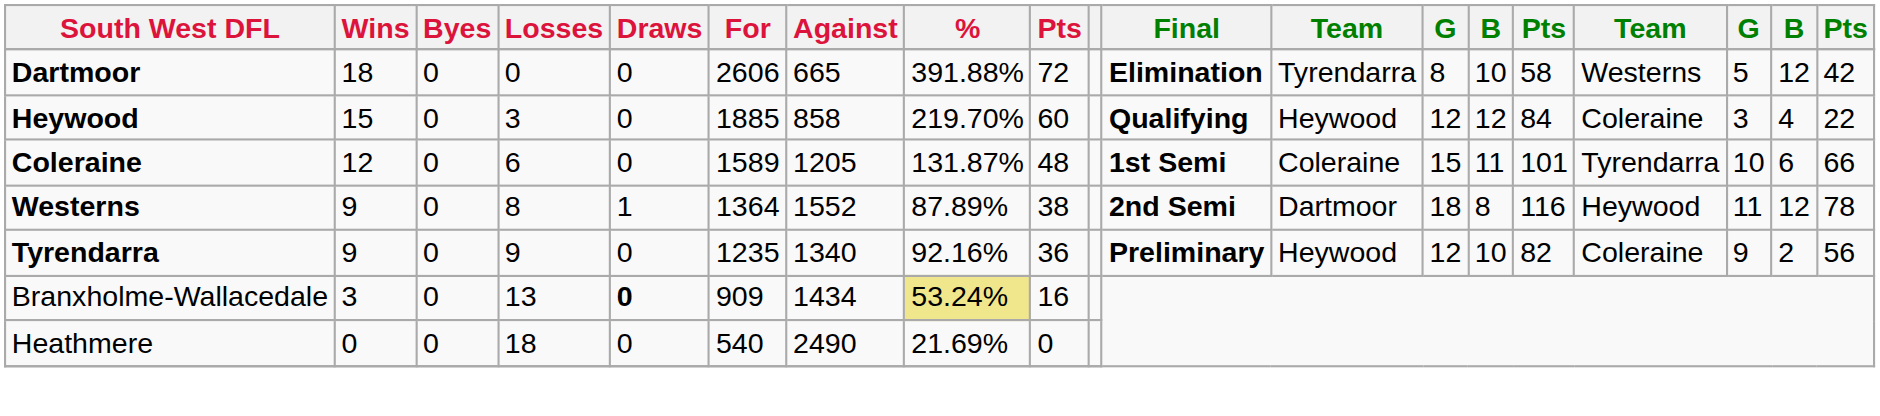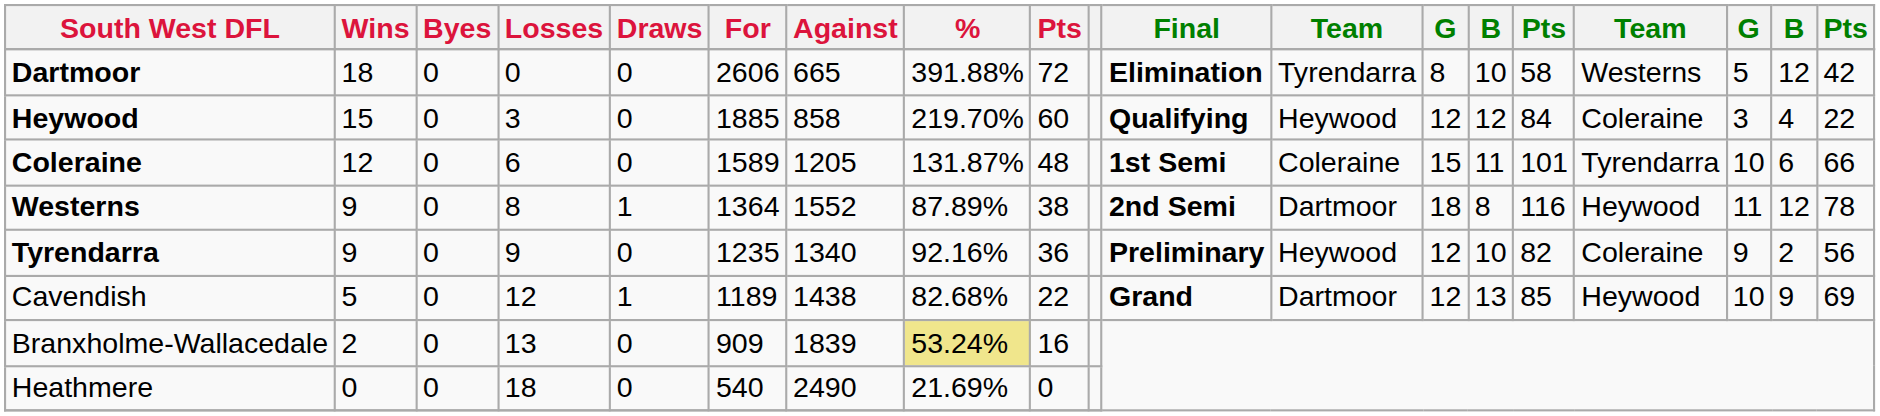 <table style="font-size: 85%; text-align: left;" class="wikitable">
 <tr>
 <th style="color:crimson">South West DFL</th>
 <th style="color:crimson">Wins</th>
 <th style="color:crimson">Byes</th>
 <th style="color:crimson">Losses</th>
 <th style="color:crimson">Draws</th>
 <th style="color:crimson">For</th>
 <th style="color:crimson">Against</th>
 <th style="color:crimson">%</th>
 <th style="color:crimson">Pts</th>
 <th></th>
 <th style="color:green">Final</th>
 <th style="color:green">Team</th>
 <th style="color:green">G</th>
 <th style="color:green">B</th>
 <th style="color:green">Pts</th>
 <th style="color:green">Team</th>
 <th style="color:green">G</th>
 <th style="color:green">B</th>
 <th style="color:green">Pts</th>
 </tr>
 <tr>
 </tr>
 <tr>
 </tr>
 <tr>
 <td><strong>	Dartmoor	</strong></td>
 <td>18</td>
 <td>0</td>
 <td>0</td>
 <td>0</td>
 <td>2606</td>
 <td>665</td>
 <td>391.88%</td>
 <td>72</td>
 <td></td>
 <td><strong>Elimination</strong></td>
 <td>Tyrendarra</td>
 <td>8</td>
 <td>10</td>
 <td>58</td>
 <td>Westerns</td>
 <td>5</td>
 <td>12</td>
 <td>42</td>
 </tr>
 <tr>
 <td><strong>	Heywood	</strong></td>
 <td>15</td>
 <td>0</td>
 <td>3</td>
 <td>0</td>
 <td>1885</td>
 <td>858</td>
 <td>219.70%</td>
 <td>60</td>
 <td></td>
 <td><strong>Qualifying</strong></td>
 <td>Heywood</td>
 <td>12</td>
 <td>12</td>
 <td>84</td>
 <td>Coleraine</td>
 <td>3</td>
 <td>4</td>
 <td>22</td>
 </tr>
 <tr>
 <td><strong>	Coleraine	</strong></td>
 <td>12</td>
 <td>0</td>
 <td>6</td>
 <td>0</td>
 <td>1589</td>
 <td>1205</td>
 <td>131.87%</td>
 <td>48</td>
 <td></td>
 <td><strong>1st Semi</strong></td>
 <td>Coleraine</td>
 <td>15</td>
 <td>11</td>
 <td>101</td>
 <td>Tyrendarra</td>
 <td>10</td>
 <td>6</td>
 <td>66</td>
 </tr>
 <tr>
 <td><strong>	Westerns	</strong></td>
 <td>9</td>
 <td>0</td>
 <td>8</td>
 <td>1</td>
 <td>1364</td>
 <td>1552</td>
 <td>87.89%</td>
 <td>38</td>
 <td></td>
 <td><strong>2nd Semi</strong></td>
 <td>Dartmoor</td>
 <td>18</td>
 <td>8</td>
 <td>116</td>
 <td>Heywood</td>
 <td>11</td>
 <td>12</td>
 <td>78</td>
 </tr>
 <tr>
 <td><strong>	Tyrendarra	</strong></td>
 <td>9</td>
 <td>0</td>
 <td>9</td>
 <td>0</td>
 <td>1235</td>
 <td>1340</td>
 <td>92.16%</td>
 <td>36</td>
 <td></td>
 <td><strong>Preliminary</strong></td>
 <td>Heywood</td>
 <td>12</td>
 <td>10</td>
 <td>82</td>
 <td>Coleraine</td>
 <td>9</td>
 <td>2</td>
 <td>56</td>
 </tr>
 <tr>
+<td>Cavendish</td>
+<td>5</td>
+<td>0</td>
+<td>12</td>
+<td>1</td>
+<td>1189</td>
+<td>1438</td>
+<td>82.68%</td>
+<td>22</td>
+<td></td>
+<td><strong>Grand</strong></td>
+<td>Dartmoor</td>
+<td>12</td>
+<td>13</td>
+<td>85</td>
+<td>Heywood</td>
+<td>10</td>
+<td>9</td>
+<td>69</td>
+</tr>
+<tr>
 <td>Branxholme-Wallacedale</td>
-<td>3</td>
+<td>2</td>
 <td>0</td>
 <td>13</td>
-<td><strong>0</strong></td>
+<td>0</td>
 <td>909</td>
-<td>1434</td>
+<td>1839</td>
 <td style="background: khaki;">53.24%</td>
 <td>16</td>
 <td></td>
 </tr>
 <tr>
 <td>Heathmere</td>
 <td>0</td>
 <td>0</td>
 <td>18</td>
 <td>0</td>
 <td>540</td>
 <td>2490</td>
 <td>21.69%</td>
 <td>0</td>
 <td></td>
 </tr>
 <tr>
 </tr>
 </table>
